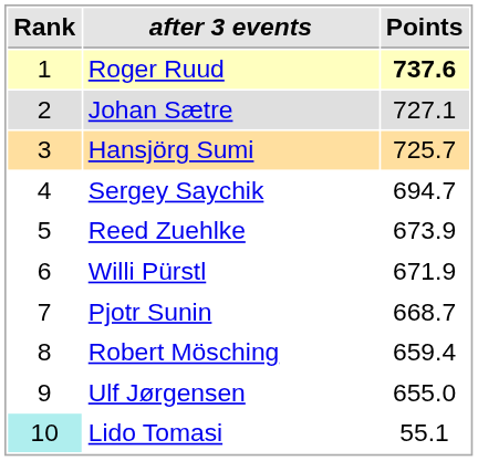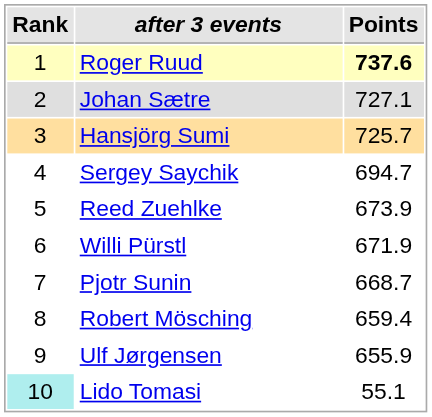 <table cellspacing="1" cellpadding="3" style="border:1px solid #AAAAAA;font-size:86%">
 <tr bgcolor="#E4E4E4">
 <th style="border-bottom:1px solid #AAAAAA" width=10>Rank</th>
 <th style="border-bottom:1px solid #AAAAAA" width=155><em>after 3 events</em></th>
 <th style="border-bottom:1px solid #AAAAAA" width=40>Points</th>
 </tr>
 <tr bgcolor="ffffbf">
 <td align=center>1</td>
 <td align="left"> <a href='#'>Roger Ruud</a></td>
 <td align=center><strong>737.6</strong></td>
 </tr>
 <tr bgcolor="dfdfdf">
 <td align=center>2</td>
 <td align="left"> <a href='#'>Johan Sætre</a></td>
 <td align=center>727.1</td>
 </tr>
 <tr bgcolor="ffdf9f">
 <td align=center>3</td>
 <td align="left"> <a href='#'>Hansjörg Sumi</a></td>
 <td align=center>725.7</td>
 </tr>
 <tr>
 <td align=center>4</td>
 <td align="left"> <a href='#'>Sergey Saychik</a></td>
 <td align=center>694.7</td>
 </tr>
 <tr>
 <td align=center>5</td>
 <td align="left"> <a href='#'>Reed Zuehlke</a></td>
 <td align=center>673.9</td>
 </tr>
 <tr>
 <td align=center>6</td>
 <td align="left"> <a href='#'>Willi Pürstl</a></td>
 <td align=center>671.9</td>
 </tr>
 <tr>
 <td align=center>7</td>
 <td align="left"> <a href='#'>Pjotr Sunin</a></td>
 <td align=center>668.7</td>
 </tr>
 <tr>
 <td align=center>8</td>
 <td align="left"> <a href='#'>Robert Mösching</a></td>
 <td align=center>659.4</td>
 </tr>
 <tr>
 <td align=center>9</td>
 <td align="left"> <a href='#'>Ulf Jørgensen</a></td>
-<td align=center>655.0</td>
+<td align=center>655.9</td>
 </tr>
 <tr>
 <td align=center style="background: paleturquoise;">10</td>
 <td align="left"> <a href='#'>Lido Tomasi</a></td>
 <td align=center>55.1</td>
 </tr>
 </table>
